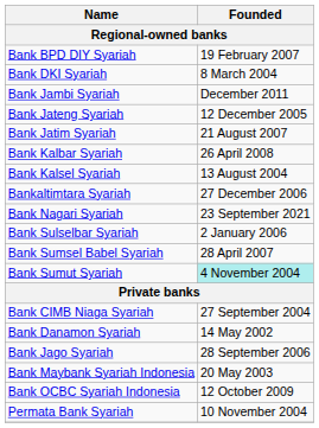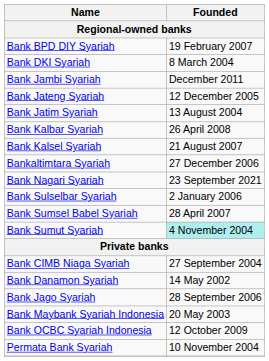 <table class="wikitable" border="1" class="wikitable sortable">
 <tr>
 <th>Name</th>
 <th>Founded</th>
 </tr>
 <tr>
 <th colspan=4>Regional-owned banks</th>
 </tr>
 <tr>
 <td><a href='#'>Bank BPD DIY Syariah</a></td>
 <td>19 February 2007</td>
 </tr>
 <tr>
 <td><a href='#'>Bank DKI Syariah</a></td>
 <td>8 March 2004</td>
 </tr>
 <tr>
 <td><a href='#'>Bank Jambi Syariah</a></td>
 <td>December 2011</td>
 </tr>
 <tr>
 <td><a href='#'>Bank Jateng Syariah</a></td>
 <td>12 December 2005</td>
 </tr>
 <tr>
 <td><a href='#'>Bank Jatim Syariah</a></td>
-<td>21 August 2007</td>
+<td>13 August 2004</td>
 </tr>
 <tr>
 <td><a href='#'>Bank Kalbar Syariah</a></td>
 <td>26 April 2008</td>
 </tr>
 <tr>
 <td><a href='#'>Bank Kalsel Syariah</a></td>
-<td>13 August 2004</td>
+<td>21 August 2007</td>
 </tr>
 <tr>
 <td><a href='#'>Bankaltimtara Syariah</a></td>
 <td>27 December 2006</td>
 </tr>
 <tr>
 <td><a href='#'>Bank Nagari Syariah</a></td>
 <td>23 September 2021</td>
 </tr>
 <tr>
 <td><a href='#'>Bank Sulselbar Syariah</a></td>
 <td>2 January 2006</td>
 </tr>
 <tr>
 <td><a href='#'>Bank Sumsel Babel Syariah</a></td>
 <td>28 April 2007</td>
 </tr>
 <tr>
 <td><a href='#'>Bank Sumut Syariah</a></td>
 <td style="background: paleturquoise;">4 November 2004</td>
 </tr>
 <tr>
 <th colspan=4>Private banks</th>
 </tr>
 <tr>
 <td><a href='#'>Bank CIMB Niaga Syariah</a></td>
 <td>27 September 2004</td>
 </tr>
 <tr>
 <td><a href='#'>Bank Danamon Syariah</a></td>
 <td>14 May 2002</td>
 </tr>
 <tr>
 <td><a href='#'>Bank Jago Syariah</a></td>
 <td>28 September 2006</td>
 </tr>
 <tr>
 <td><a href='#'>Bank Maybank Syariah Indonesia</a></td>
 <td>20 May 2003</td>
 </tr>
 <tr>
 <td><a href='#'>Bank OCBC Syariah Indonesia</a></td>
 <td>12 October 2009</td>
 </tr>
 <tr>
 <td><a href='#'>Permata Bank Syariah</a></td>
 <td>10 November 2004</td>
 </tr>
 <tr>
 </tr>
 </table>
